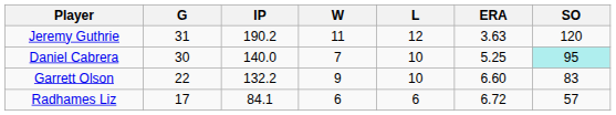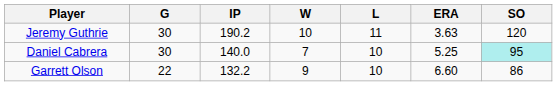 <table class="wikitable sortable">
 <tr>
 <th bgcolor="#DDDDFF" width="16%">Player</th>
 <th bgcolor="#DDDDFF" width="9%">G</th>
 <th bgcolor="#DDDDFF" width="9%">IP</th>
 <th bgcolor="#DDDDFF" width="9%">W</th>
 <th bgcolor="#DDDDFF" width="9%">L</th>
 <th bgcolor="#DDDDFF" width="9%">ERA</th>
 <th bgcolor="#DDDDFF" width="9%">SO</th>
 </tr>
 <tr align="center">
 <td><a href='#'>Jeremy Guthrie</a></td>
-<td>31</td>
+<td>30</td>
 <td>190.2</td>
+<td>10</td>
 <td>11</td>
-<td>12</td>
 <td>3.63</td>
 <td>120</td>
 </tr>
 <tr align="center">
 <td><a href='#'>Daniel Cabrera</a></td>
 <td>30</td>
 <td>140.0</td>
 <td>7</td>
 <td>10</td>
 <td>5.25</td>
 <td style="background: paleturquoise;">95</td>
 </tr>
 <tr align=center>
 <td><a href='#'>Garrett Olson</a></td>
 <td>22</td>
 <td>132.2</td>
 <td>9</td>
 <td>10</td>
 <td>6.60</td>
-<td>83</td>
-</tr>
-<tr align="center">
-<td><a href='#'>Radhames Liz</a></td>
-<td>17</td>
-<td>84.1</td>
-<td>6</td>
-<td>6</td>
-<td>6.72</td>
-<td>57</td>
+<td>86</td>
 </tr>
 </table>
